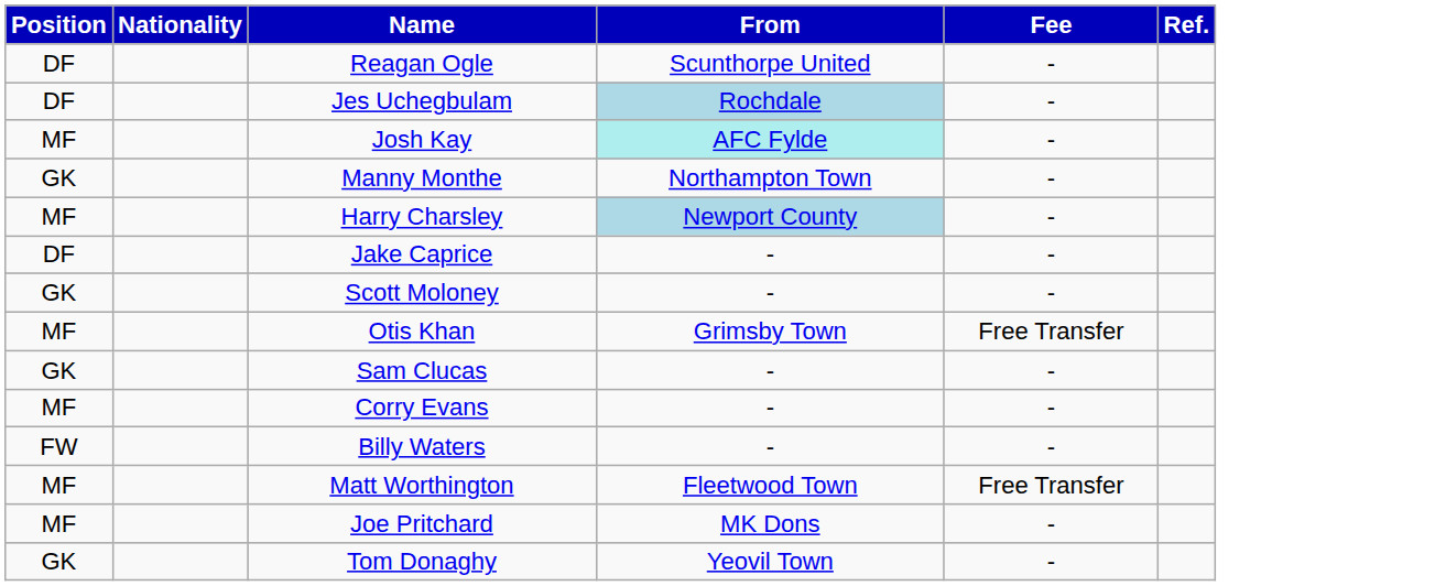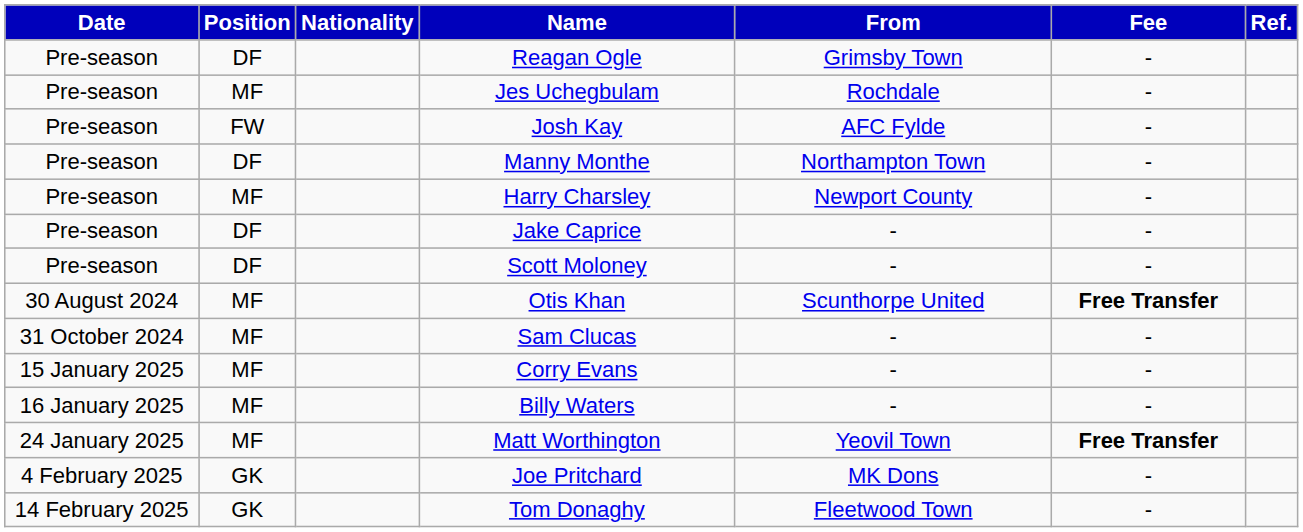 <table class="wikitable"  style="text-align:center; font-size:90%; ">
 <tr>
+<th style="background:#0000BB;color:#fff; width:120px;">Date</th>
 <th style="background:#0000BB;color:#fff; width:50px;">Position</th>
 <th style="background:#0000BB;color:#fff; width:50px;">Nationality</th>
 <th style="background:#0000BB;color:#fff; width:200px;">Name</th>
 <th style="background:#0000BB;color:#fff; width:200px;">From</th>
 <th style="background:#0000BB;color:#fff; width:120px;">Fee</th>
 <th style="background:#0000BB;color:#fff; width:25px;">Ref.</th>
 </tr>
 <tr>
+<td>Pre-season</td>
 <td>DF</td>
 <td></td>
 <td><a href='#'>Reagan Ogle</a></td>
-<td> <a href='#'>Scunthorpe United</a></td>
+<td> <a href='#'>Grimsby Town</a></td>
 <td>-</td>
 <td></td>
 </tr>
 <tr>
-<td>DF</td>
+<td>Pre-season</td>
+<td>MF</td>
 <td></td>
 <td><a href='#'>Jes Uchegbulam</a></td>
-<td style="background: lightblue;"> <a href='#'>Rochdale</a></td>
+<td> <a href='#'>Rochdale</a></td>
 <td>-</td>
 <td></td>
 </tr>
 <tr>
-<td>MF</td>
+<td>Pre-season</td>
+<td>FW</td>
 <td></td>
 <td><a href='#'>Josh Kay</a></td>
-<td style="background: paleturquoise;"> <a href='#'>AFC Fylde</a></td>
+<td> <a href='#'>AFC Fylde</a></td>
 <td>-</td>
 <td></td>
 </tr>
 <tr>
-<td>GK</td>
+<td>Pre-season</td>
+<td>DF</td>
 <td></td>
 <td><a href='#'>Manny Monthe</a></td>
 <td> <a href='#'>Northampton Town</a></td>
 <td>-</td>
 <td></td>
 </tr>
 <tr>
+<td>Pre-season</td>
 <td>MF</td>
 <td></td>
 <td><a href='#'>Harry Charsley</a></td>
-<td style="background: lightblue;"> <a href='#'>Newport County</a></td>
+<td> <a href='#'>Newport County</a></td>
 <td>-</td>
 <td></td>
 </tr>
 <tr>
+<td>Pre-season</td>
 <td>DF</td>
 <td></td>
 <td><a href='#'>Jake Caprice</a></td>
 <td>-</td>
 <td>-</td>
 <td></td>
 </tr>
 <tr>
-<td>GK</td>
+<td>Pre-season</td>
+<td>DF</td>
 <td></td>
 <td><a href='#'>Scott Moloney</a></td>
 <td>-</td>
 <td>-</td>
 <td></td>
 </tr>
 <tr>
+<td>30 August 2024</td>
 <td>MF</td>
 <td></td>
 <td><a href='#'>Otis Khan</a></td>
-<td> <a href='#'>Grimsby Town</a></td>
-<td>Free Transfer</td>
+<td> <a href='#'>Scunthorpe United</a></td>
+<td><strong>Free Transfer</strong></td>
 <td></td>
 </tr>
 <tr>
-<td>GK</td>
+<td>31 October 2024</td>
+<td>MF</td>
 <td></td>
 <td><a href='#'>Sam Clucas</a></td>
 <td>-</td>
 <td>-</td>
 <td></td>
 </tr>
 <tr>
+<td>15 January 2025</td>
 <td>MF</td>
 <td></td>
 <td><a href='#'>Corry Evans</a></td>
 <td>-</td>
 <td>-</td>
 <td></td>
 </tr>
 <tr>
-<td>FW</td>
+<td>16 January 2025</td>
+<td>MF</td>
 <td></td>
 <td><a href='#'>Billy Waters</a></td>
 <td>-</td>
 <td>-</td>
 <td></td>
 </tr>
 <tr>
+<td>24 January 2025</td>
 <td>MF</td>
 <td></td>
 <td><a href='#'>Matt Worthington</a></td>
-<td> <a href='#'>Fleetwood Town</a></td>
-<td>Free Transfer</td>
+<td> <a href='#'>Yeovil Town</a></td>
+<td><strong>Free Transfer</strong></td>
 <td></td>
 </tr>
 <tr>
-<td>MF</td>
+<td>4 February 2025</td>
+<td>GK</td>
 <td></td>
 <td><a href='#'>Joe Pritchard</a></td>
 <td> <a href='#'>MK Dons</a></td>
 <td>-</td>
 <td></td>
 </tr>
 <tr>
+<td>14 February 2025</td>
 <td>GK</td>
 <td></td>
 <td><a href='#'>Tom Donaghy</a></td>
-<td> <a href='#'>Yeovil Town</a></td>
+<td> <a href='#'>Fleetwood Town</a></td>
 <td>-</td>
 <td></td>
 </tr>
 </table>
